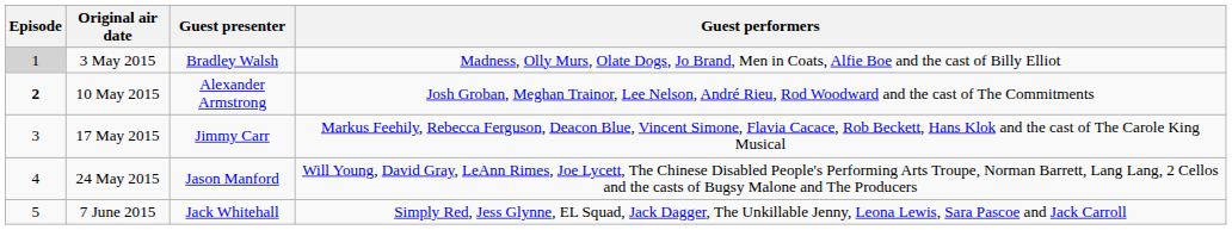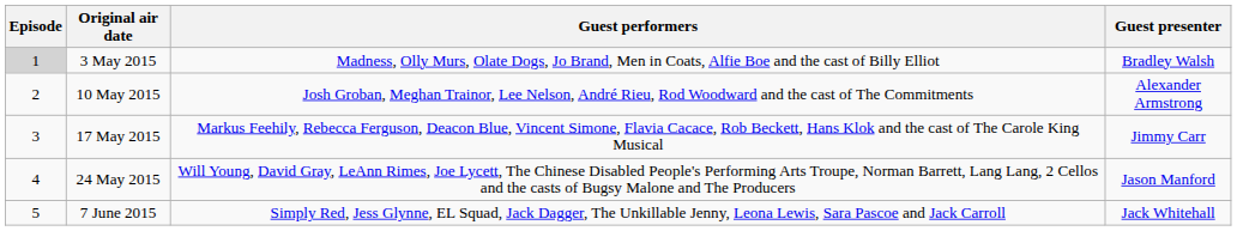 <table class="wikitable" style="text-align:center;">
 <tr>
 <th>Episode</th>
 <th>Original air date</th>
+<th>Guest performers</th>
 <th>Guest presenter</th>
-<th>Guest performers</th>
 </tr>
 <tr>
 <td style="background: lightgrey;">1</td>
 <td>3 May 2015</td>
+<td><a href='#'>Madness</a>, <a href='#'>Olly Murs</a>, <a href='#'>Olate Dogs</a>, <a href='#'>Jo Brand</a>, Men in Coats, <a href='#'>Alfie Boe</a> and the cast of Billy Elliot</td>
 <td><a href='#'>Bradley Walsh</a></td>
-<td><a href='#'>Madness</a>, <a href='#'>Olly Murs</a>, <a href='#'>Olate Dogs</a>, <a href='#'>Jo Brand</a>, Men in Coats, <a href='#'>Alfie Boe</a> and the cast of Billy Elliot</td>
 </tr>
 <tr>
-<td><strong>2</strong></td>
+<td>2</td>
 <td>10 May 2015</td>
+<td><a href='#'>Josh Groban</a>, <a href='#'>Meghan Trainor</a>, <a href='#'>Lee Nelson</a>, <a href='#'>André Rieu</a>, <a href='#'>Rod Woodward</a> and the cast of The Commitments</td>
 <td><a href='#'>Alexander Armstrong</a></td>
-<td><a href='#'>Josh Groban</a>, <a href='#'>Meghan Trainor</a>, <a href='#'>Lee Nelson</a>, <a href='#'>André Rieu</a>, <a href='#'>Rod Woodward</a> and the cast of The Commitments</td>
 </tr>
 <tr>
 <td>3</td>
 <td>17 May 2015</td>
+<td><a href='#'>Markus Feehily</a>, <a href='#'>Rebecca Ferguson</a>, <a href='#'>Deacon Blue</a>, <a href='#'>Vincent Simone</a>, <a href='#'>Flavia Cacace</a>, <a href='#'>Rob Beckett</a>, <a href='#'>Hans Klok</a> and the cast of The Carole King Musical</td>
 <td><a href='#'>Jimmy Carr</a></td>
-<td><a href='#'>Markus Feehily</a>, <a href='#'>Rebecca Ferguson</a>, <a href='#'>Deacon Blue</a>, <a href='#'>Vincent Simone</a>, <a href='#'>Flavia Cacace</a>, <a href='#'>Rob Beckett</a>, <a href='#'>Hans Klok</a> and the cast of The Carole King Musical</td>
 </tr>
 <tr>
 <td>4</td>
 <td>24 May 2015</td>
+<td><a href='#'>Will Young</a>, <a href='#'>David Gray</a>, <a href='#'>LeAnn Rimes</a>, <a href='#'>Joe Lycett</a>, The Chinese Disabled People's Performing Arts Troupe, Norman Barrett, Lang Lang, 2 Cellos and the casts of Bugsy Malone and The Producers</td>
 <td><a href='#'>Jason Manford</a></td>
-<td><a href='#'>Will Young</a>, <a href='#'>David Gray</a>, <a href='#'>LeAnn Rimes</a>, <a href='#'>Joe Lycett</a>, The Chinese Disabled People's Performing Arts Troupe, Norman Barrett, Lang Lang, 2 Cellos and the casts of Bugsy Malone and The Producers</td>
 </tr>
 <tr>
 <td>5</td>
 <td>7 June 2015</td>
+<td><a href='#'>Simply Red</a>, <a href='#'>Jess Glynne</a>, EL Squad, <a href='#'>Jack Dagger</a>, The Unkillable Jenny, <a href='#'>Leona Lewis</a>, <a href='#'>Sara Pascoe</a> and <a href='#'>Jack Carroll</a></td>
 <td><a href='#'>Jack Whitehall</a></td>
-<td><a href='#'>Simply Red</a>, <a href='#'>Jess Glynne</a>, EL Squad, <a href='#'>Jack Dagger</a>, The Unkillable Jenny, <a href='#'>Leona Lewis</a>, <a href='#'>Sara Pascoe</a> and <a href='#'>Jack Carroll</a></td>
 </tr>
 </table>
